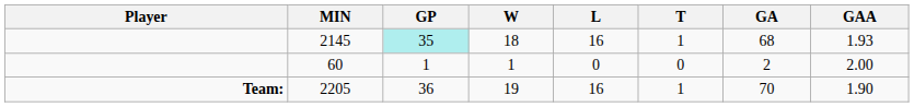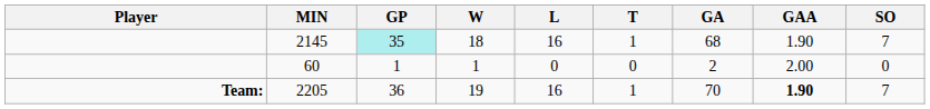 <table class="wikitable sortable" width="60%">
 <tr>
 <th bgcolor="#DDDDFF" width="10%">Player</th>
 <th width="3%" bgcolor="#DDDDFF" title="Minutes played">MIN</th>
 <th width="3%" bgcolor="#DDDDFF" title="Games played in">GP</th>
 <th width="3%" bgcolor="#DDDDFF" title="Games played in">W</th>
 <th width="3%" bgcolor="#DDDDFF"title="Games played in">L</th>
 <th width="3%" bgcolor="#DDDDFF" title="Ties">T</th>
 <th width="3%" bgcolor="#DDDDFF" title="Goals against">GA</th>
 <th width="3%" bgcolor="#DDDDFF" title="Goals against average">GAA</th>
+<th width="3%" bgcolor="#DDDDFF"title="Shut-outs">SO</th>
 </tr>
 <tr align="center">
 <td align="right"></td>
 <td>2145</td>
 <td style="background: paleturquoise;">35</td>
 <td>18</td>
 <td>16</td>
 <td>1</td>
 <td>68</td>
-<td>1.93</td>
+<td>1.90</td>
+<td>7</td>
 </tr>
 <tr align="center">
 <td align="right"></td>
 <td>60</td>
 <td>1</td>
 <td>1</td>
 <td>0</td>
 <td>0</td>
 <td>2</td>
 <td>2.00</td>
+<td>0</td>
 </tr>
 <tr align="center">
 <td align="right"><strong>Team:</strong></td>
 <td>2205</td>
 <td>36</td>
 <td>19</td>
 <td>16</td>
 <td>1</td>
 <td>70</td>
-<td>1.90</td>
+<td><strong>1.90</strong></td>
+<td>7</td>
 </tr>
 </table>
